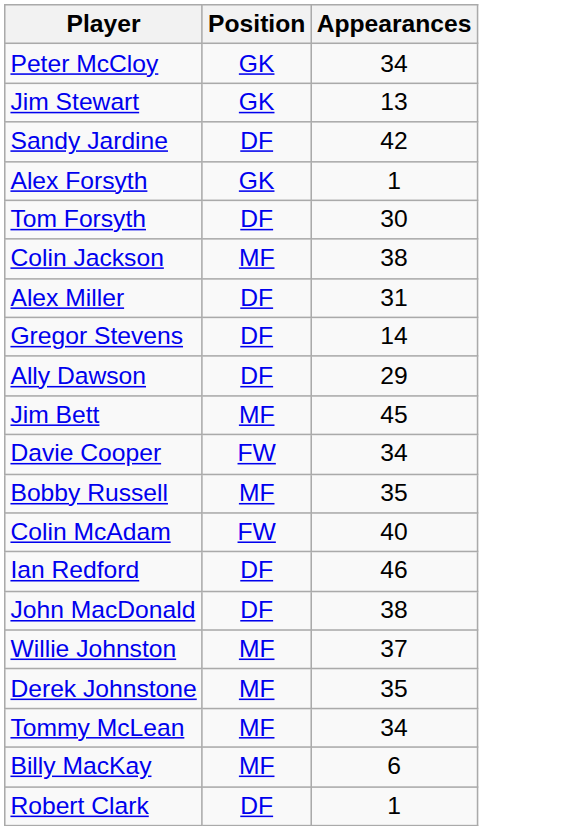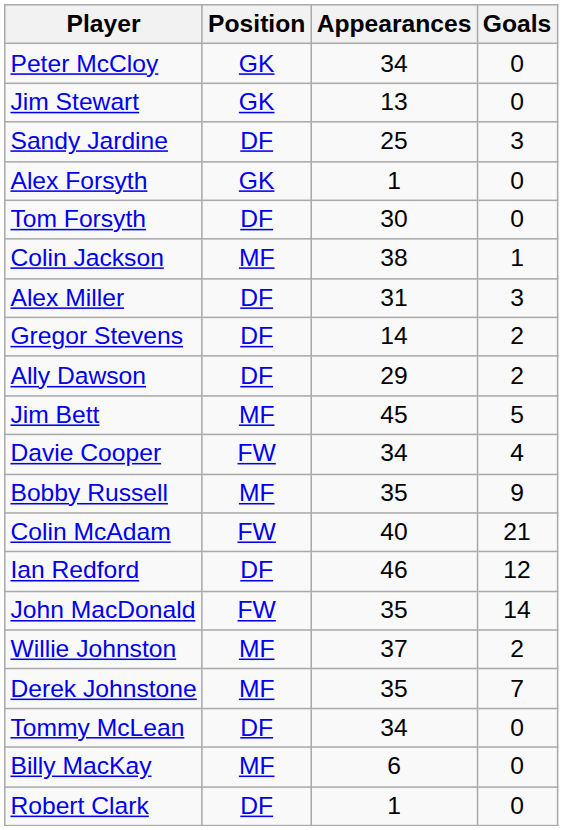 <table class="wikitable sortable" style="text-align: center;">
 <tr>
 <th>Player</th>
 <th>Position</th>
 <th>Appearances</th>
+<th>Goals</th>
 </tr>
 <tr>
 <td align="left"> <a href='#'>Peter McCloy</a></td>
 <td><a href='#'>GK</a></td>
 <td>34</td>
+<td>0</td>
 </tr>
 <tr>
 <td align="left"> <a href='#'>Jim Stewart</a></td>
 <td><a href='#'>GK</a></td>
 <td>13</td>
+<td>0</td>
 </tr>
 <tr>
 <td align="left"> <a href='#'>Sandy Jardine</a></td>
 <td><a href='#'>DF</a></td>
-<td>42</td>
+<td>25</td>
+<td>3</td>
 </tr>
 <tr>
 <td align="left"> <a href='#'>Alex Forsyth</a></td>
 <td><a href='#'>GK</a></td>
 <td>1</td>
+<td>0</td>
 </tr>
 <tr>
 <td align="left"> <a href='#'>Tom Forsyth</a></td>
 <td><a href='#'>DF</a></td>
 <td>30</td>
+<td>0</td>
 </tr>
 <tr>
 <td align="left"> <a href='#'>Colin Jackson</a></td>
 <td><a href='#'>MF</a></td>
 <td>38</td>
+<td>1</td>
 </tr>
 <tr>
 <td align="left"> <a href='#'>Alex Miller</a></td>
 <td><a href='#'>DF</a></td>
 <td>31</td>
+<td>3</td>
 </tr>
 <tr>
 <td align="left"> <a href='#'>Gregor Stevens</a></td>
 <td><a href='#'>DF</a></td>
 <td>14</td>
+<td>2</td>
 </tr>
 <tr>
 <td align="left"> <a href='#'>Ally Dawson</a></td>
 <td><a href='#'>DF</a></td>
 <td>29</td>
+<td>2</td>
 </tr>
 <tr>
 <td align="left"> <a href='#'>Jim Bett</a></td>
 <td><a href='#'>MF</a></td>
 <td>45</td>
+<td>5</td>
 </tr>
 <tr>
 <td align="left"> <a href='#'>Davie Cooper</a></td>
 <td><a href='#'>FW</a></td>
 <td>34</td>
+<td>4</td>
 </tr>
 <tr>
 <td align="left"> <a href='#'>Bobby Russell</a></td>
 <td><a href='#'>MF</a></td>
 <td>35</td>
+<td>9</td>
 </tr>
 <tr>
 <td align="left"> <a href='#'>Colin McAdam</a></td>
 <td><a href='#'>FW</a></td>
 <td>40</td>
+<td>21</td>
 </tr>
 <tr>
 <td align="left"> <a href='#'>Ian Redford</a></td>
 <td><a href='#'>DF</a></td>
 <td>46</td>
+<td>12</td>
 </tr>
 <tr>
 <td align="left"> <a href='#'>John MacDonald</a></td>
-<td><a href='#'>DF</a></td>
-<td>38</td>
+<td><a href='#'>FW</a></td>
+<td>35</td>
+<td>14</td>
 </tr>
 <tr>
 <td align="left"> <a href='#'>Willie Johnston</a></td>
 <td><a href='#'>MF</a></td>
 <td>37</td>
+<td>2</td>
 </tr>
 <tr>
 <td align="left"> <a href='#'>Derek Johnstone</a></td>
 <td><a href='#'>MF</a></td>
 <td>35</td>
+<td>7</td>
 </tr>
 <tr>
 <td align="left"> <a href='#'>Tommy McLean</a></td>
-<td><a href='#'>MF</a></td>
+<td><a href='#'>DF</a></td>
 <td>34</td>
+<td>0</td>
 </tr>
 <tr>
 <td align="left"> <a href='#'>Billy MacKay</a></td>
 <td><a href='#'>MF</a></td>
 <td>6</td>
+<td>0</td>
 </tr>
 <tr>
 <td align="left"> <a href='#'>Robert Clark</a></td>
 <td><a href='#'>DF</a></td>
 <td>1</td>
+<td>0</td>
 </tr>
 </table>
